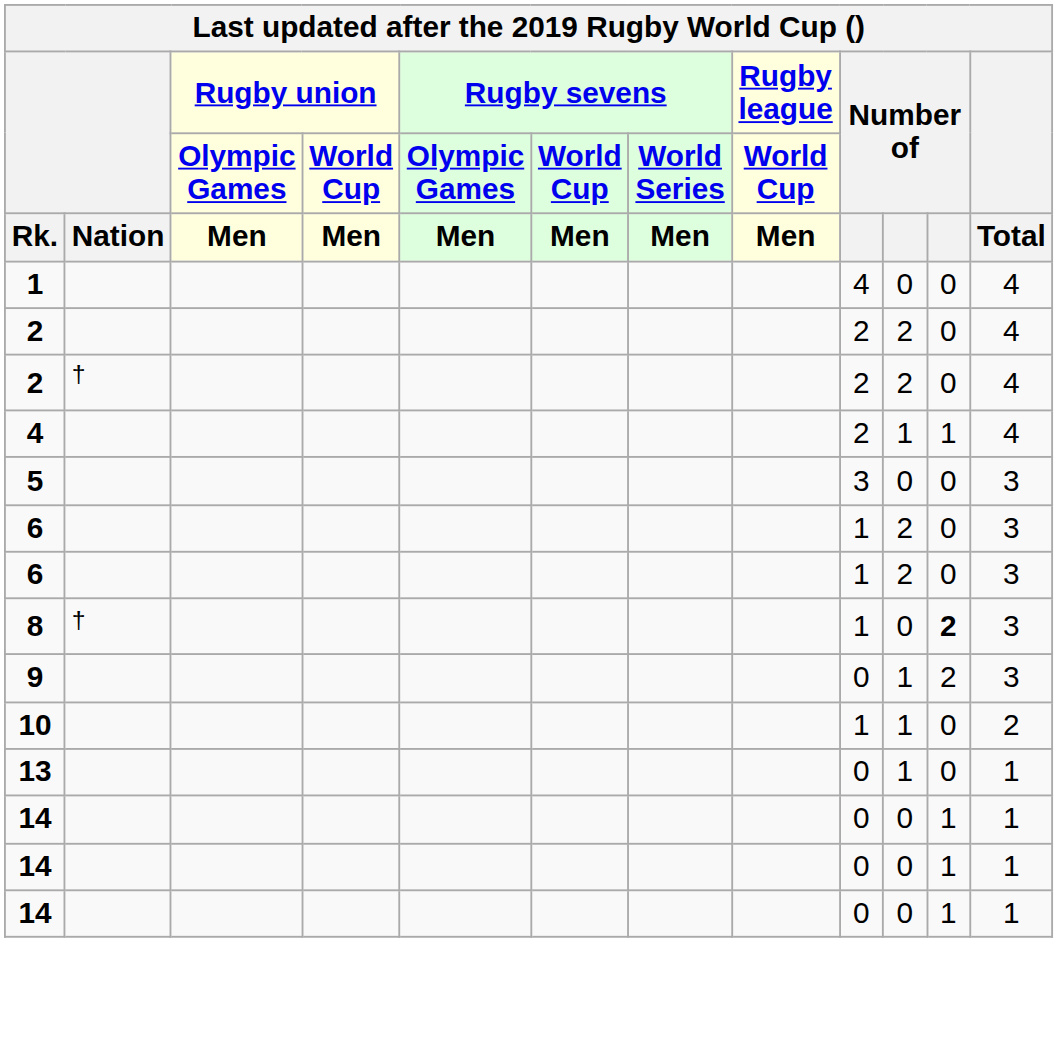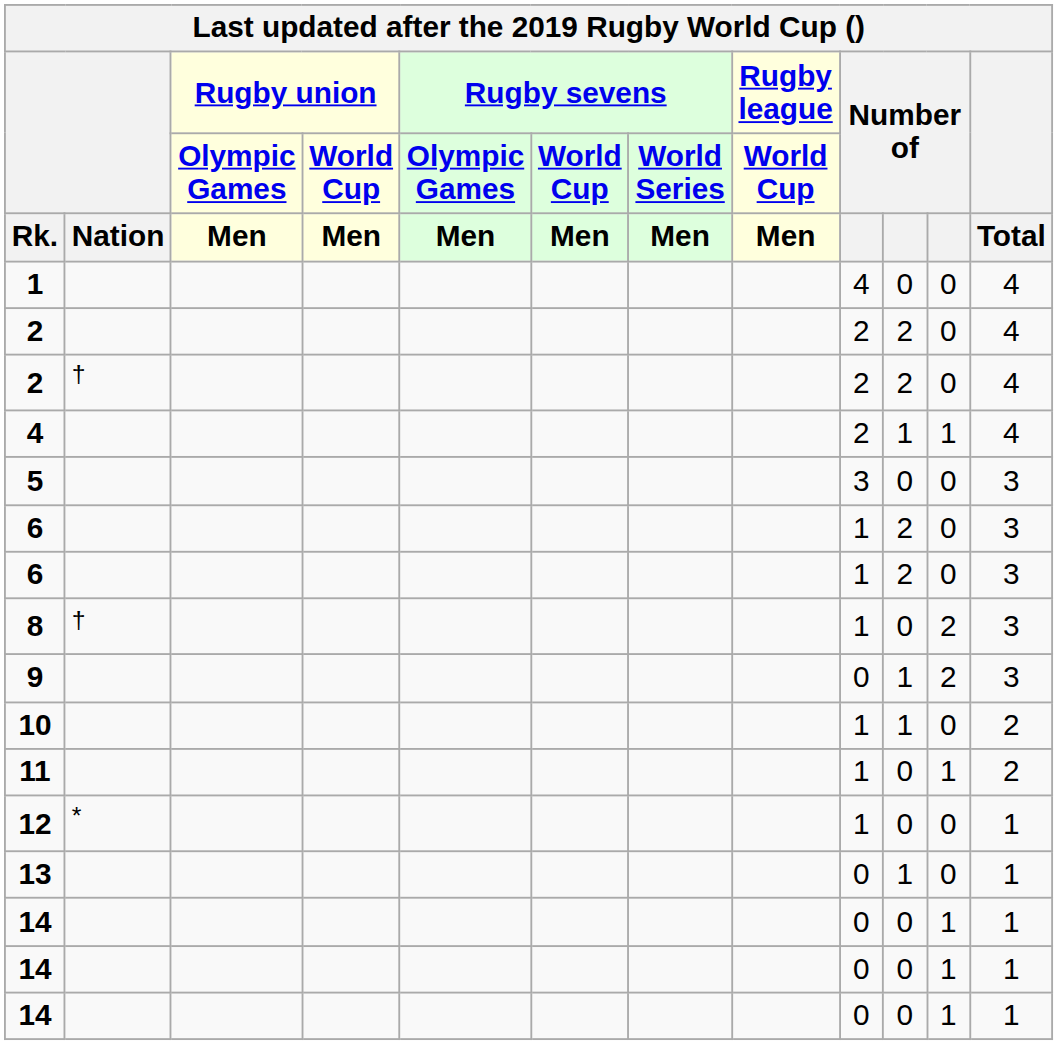 <table class="wikitable" style="margin-top: 0em; text-align: center; font-size: 100%;">
 <tr>
 <th colspan="12">Last updated after the 2019 Rugby World Cup ()</th>
 </tr>
 <tr>
 <th rowspan="2" colspan="2"></th>
 <th colspan="2" style="background: #ffd;"><a href='#'>Rugby union</a></th>
 <th colspan="3" style="background: #dfd;"><a href='#'>Rugby sevens</a></th>
 <th style="background: #ffd;"><a href='#'>Rugby league</a></th>
 <th rowspan="2" colspan="3">Number of</th>
 <th rowspan="2"></th>
 </tr>
 <tr>
 <th style="background: #ffd;"><a href='#'>Olympic Games</a></th>
 <th style="background: #ffd;"><a href='#'>World Cup</a></th>
 <th style="background: #dfd;"><a href='#'>Olympic Games</a></th>
 <th style="background: #dfd;"><a href='#'>World Cup</a></th>
 <th style="background: #dfd;"><a href='#'>World Series</a></th>
 <th style="background: #ffd;"><a href='#'>World Cup</a></th>
 </tr>
 <tr>
 <th style="width: 1em;">Rk.</th>
 <th>Nation</th>
 <th style="background: #ffd; width: 1em;">Men</th>
 <th style="background: #ffd; width: 1em;">Men</th>
 <th style="background: #dfd; width: 1em;">Men</th>
 <th style="background: #dfd; width: 1em;">Men</th>
 <th style="background: #dfd; width: 1em;">Men</th>
 <th style="background: #ffd; width: 1em;">Men</th>
 <th style="width: 1em;"></th>
 <th style="width: 1em;"></th>
 <th style="width: 1em;"></th>
 <th style="width: 1em;">Total</th>
 </tr>
 <tr>
 <td><strong>1</strong></td>
 <td style="text-align: left;"></td>
 <td></td>
 <td></td>
 <td></td>
 <td></td>
 <td></td>
 <td></td>
 <td>4</td>
 <td>0</td>
 <td>0</td>
 <td>4</td>
 </tr>
 <tr>
 <td><strong>2</strong></td>
 <td style="text-align: left;"></td>
 <td></td>
 <td></td>
 <td></td>
 <td></td>
 <td></td>
 <td></td>
 <td>2</td>
 <td>2</td>
 <td>0</td>
 <td>4</td>
 </tr>
 <tr>
 <td><strong>2</strong></td>
 <td style="text-align: left;"><sup>†</sup></td>
 <td></td>
 <td></td>
 <td></td>
 <td></td>
 <td></td>
 <td></td>
 <td>2</td>
 <td>2</td>
 <td>0</td>
 <td>4</td>
 </tr>
 <tr>
 <td><strong>4</strong></td>
 <td style="text-align: left;"></td>
 <td></td>
 <td></td>
 <td></td>
 <td></td>
 <td></td>
 <td></td>
 <td>2</td>
 <td>1</td>
 <td>1</td>
 <td>4</td>
 </tr>
 <tr>
 <td><strong>5</strong></td>
 <td style="text-align: left;"></td>
 <td></td>
 <td></td>
 <td></td>
 <td></td>
 <td></td>
 <td></td>
 <td>3</td>
 <td>0</td>
 <td>0</td>
 <td>3</td>
 </tr>
 <tr>
 <td><strong>6</strong></td>
 <td style="text-align: left;"></td>
 <td></td>
 <td></td>
 <td></td>
 <td></td>
 <td></td>
 <td></td>
 <td>1</td>
 <td>2</td>
 <td>0</td>
 <td>3</td>
 </tr>
 <tr>
 <td><strong>6</strong></td>
 <td style="text-align: left;"></td>
 <td></td>
 <td></td>
 <td></td>
 <td></td>
 <td></td>
 <td></td>
 <td>1</td>
 <td>2</td>
 <td>0</td>
 <td>3</td>
 </tr>
 <tr>
 <td><strong>8</strong></td>
 <td style="text-align: left;"><sup>†</sup></td>
 <td></td>
 <td></td>
 <td></td>
 <td></td>
 <td></td>
 <td></td>
 <td>1</td>
 <td>0</td>
-<td><strong>2</strong></td>
+<td>2</td>
 <td>3</td>
 </tr>
 <tr>
 <td><strong>9</strong></td>
 <td style="text-align: left;"></td>
 <td></td>
 <td></td>
 <td></td>
 <td></td>
 <td></td>
 <td></td>
 <td>0</td>
 <td>1</td>
 <td>2</td>
 <td>3</td>
 </tr>
 <tr>
 <td><strong>10</strong></td>
 <td style="text-align: left;"></td>
 <td></td>
 <td></td>
 <td></td>
 <td></td>
 <td></td>
 <td></td>
 <td>1</td>
 <td>1</td>
 <td>0</td>
 <td>2</td>
+</tr>
+<tr>
+<td><strong>11</strong></td>
+<td style="text-align: left;"></td>
+<td></td>
+<td></td>
+<td></td>
+<td></td>
+<td></td>
+<td></td>
+<td>1</td>
+<td>0</td>
+<td>1</td>
+<td>2</td>
+</tr>
+<tr>
+<td><strong>12</strong></td>
+<td style="text-align: left;"><em></em><sup>*</sup></td>
+<td></td>
+<td></td>
+<td></td>
+<td></td>
+<td></td>
+<td></td>
+<td>1</td>
+<td>0</td>
+<td>0</td>
+<td>1</td>
 </tr>
 <tr>
 <td><strong>13</strong></td>
 <td style="text-align: left;"></td>
 <td></td>
 <td></td>
 <td></td>
 <td></td>
 <td></td>
 <td></td>
 <td>0</td>
 <td>1</td>
 <td>0</td>
 <td>1</td>
 </tr>
 <tr>
 <td><strong>14</strong></td>
 <td style="text-align: left;"></td>
 <td></td>
 <td></td>
 <td></td>
 <td></td>
 <td></td>
 <td></td>
 <td>0</td>
 <td>0</td>
 <td>1</td>
 <td>1</td>
 </tr>
 <tr>
 <td><strong>14</strong></td>
 <td style="text-align: left;"></td>
 <td></td>
 <td></td>
 <td></td>
 <td></td>
 <td></td>
 <td></td>
 <td>0</td>
 <td>0</td>
 <td>1</td>
 <td>1</td>
 </tr>
 <tr>
 <td><strong>14</strong></td>
 <td style="text-align: left;"></td>
 <td></td>
 <td></td>
 <td></td>
 <td></td>
 <td></td>
 <td></td>
 <td>0</td>
 <td>0</td>
 <td>1</td>
 <td>1</td>
 </tr>
 </table>
